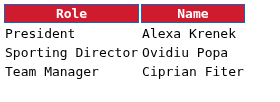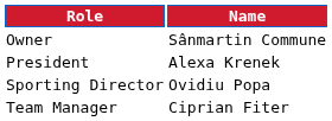 <table class="toccolours">
 <tr>
 <th style="background:#d01b2e;color:#FFFFFF;border:1px solid #1066c5;">Role</th>
 <th style="background:#d01b2e;color:#FFFFFF;border:1px solid #1066c5;">Name</th>
+</tr>
+<tr>
+<td>Owner</td>
+<td> Sânmartin Commune</td>
 </tr>
 <tr>
 <td>President</td>
 <td> Alexa Krenek</td>
 </tr>
 <tr>
 <td>Sporting Director</td>
 <td> Ovidiu Popa</td>
 </tr>
 <tr>
 <td>Team Manager</td>
 <td> Ciprian Fiter</td>
 </tr>
 </table>
